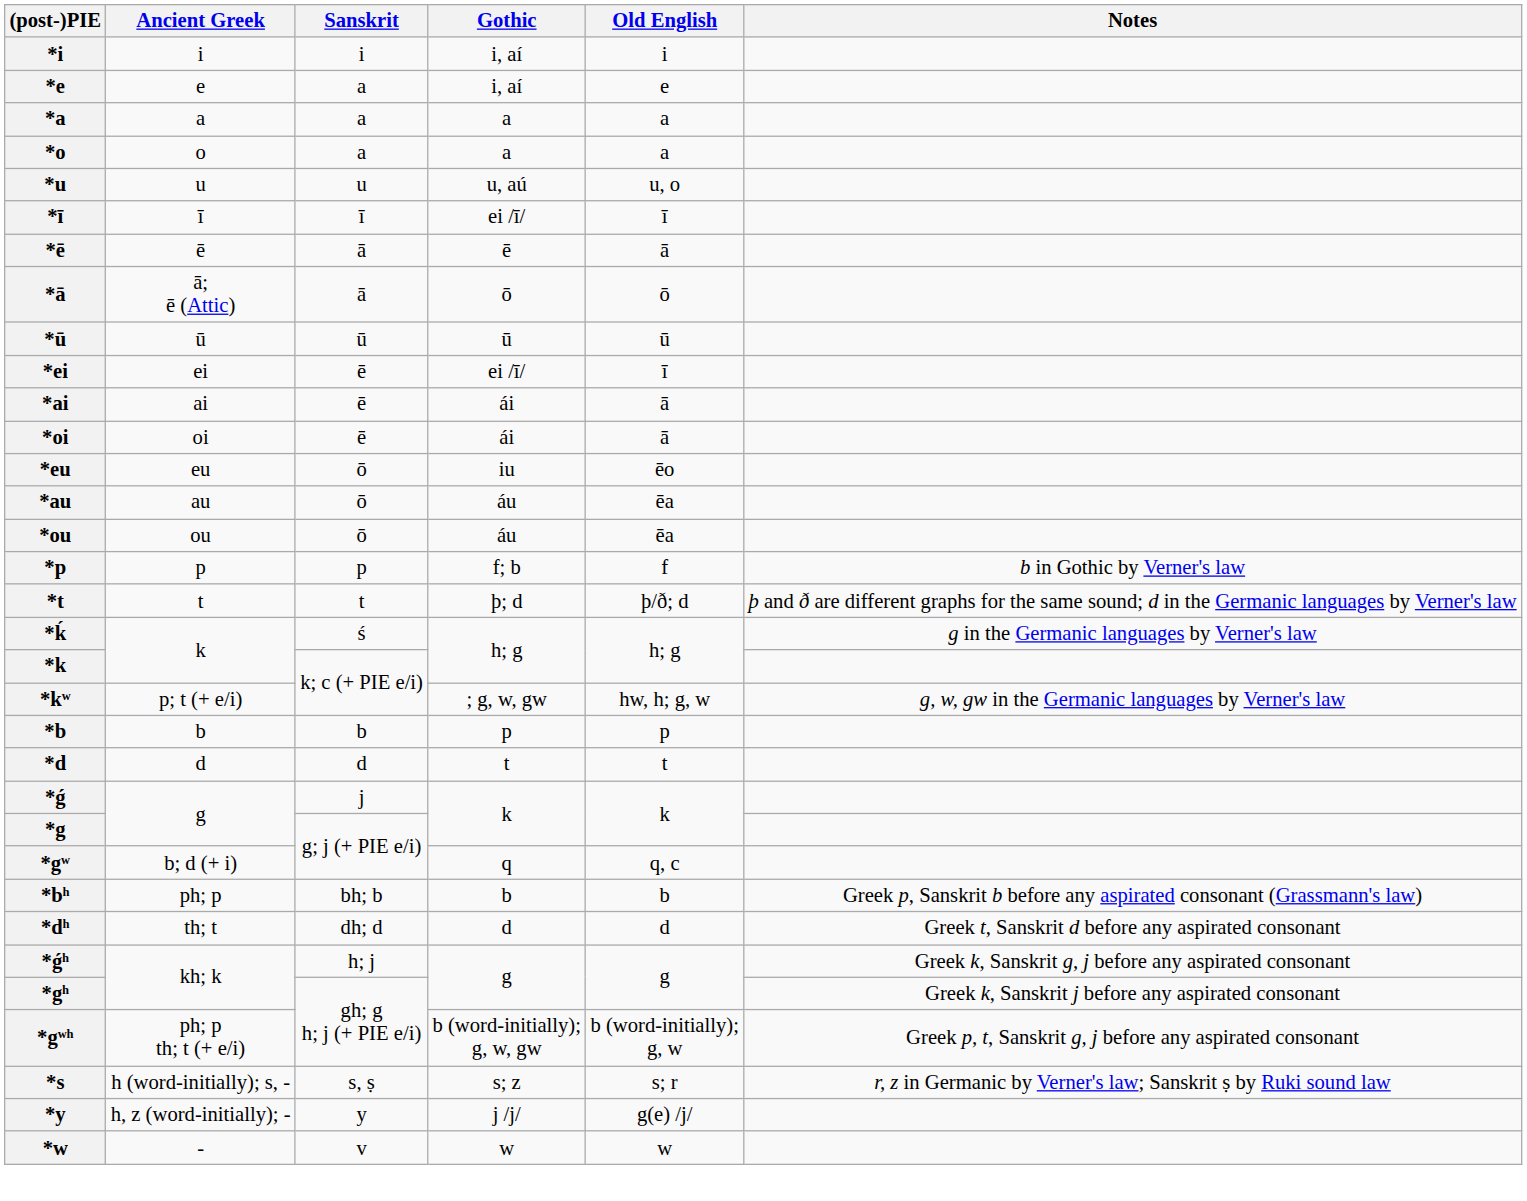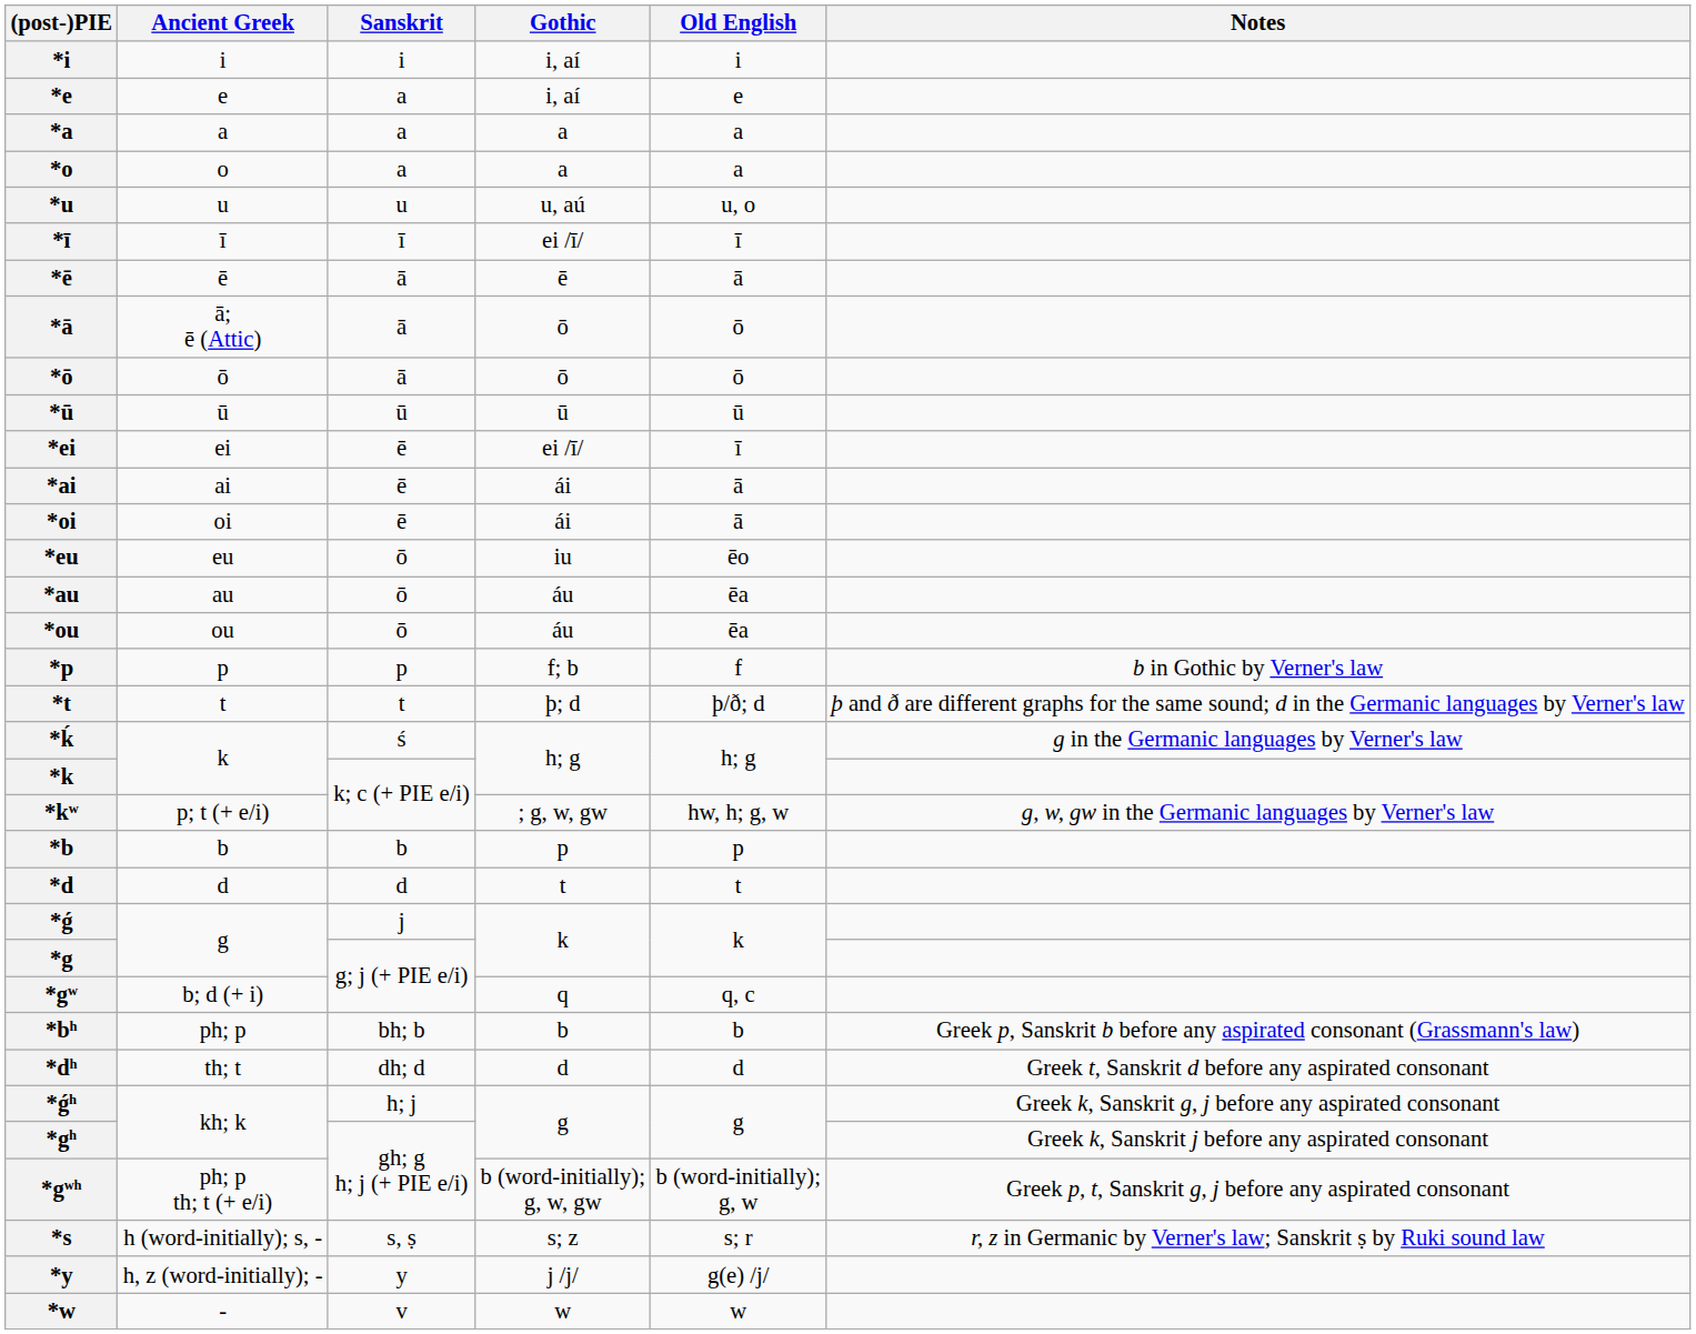 <table class="wikitable" style="text-align: center;">
 <tr>
 <th>(post-)PIE</th>
 <th><a href='#'>Ancient Greek</a></th>
 <th><a href='#'>Sanskrit</a></th>
 <th><a href='#'>Gothic</a></th>
 <th><a href='#'>Old English</a></th>
 <th>Notes</th>
 </tr>
 <tr>
 <th>*i</th>
 <td>i</td>
 <td>i</td>
 <td>i, aí </td>
 <td>i</td>
 <td></td>
 </tr>
 <tr>
 <th>*e</th>
 <td>e</td>
 <td>a</td>
 <td>i, aí </td>
 <td>e</td>
 <td></td>
 </tr>
 <tr>
 <th>*a</th>
 <td>a</td>
 <td>a</td>
 <td>a</td>
 <td>a</td>
 <td></td>
 </tr>
 <tr>
 <th>*o</th>
 <td>o</td>
 <td>a</td>
 <td>a</td>
 <td>a</td>
 <td></td>
 </tr>
 <tr>
 <th>*u</th>
 <td>u</td>
 <td>u</td>
 <td>u, aú </td>
 <td>u, o</td>
 <td></td>
 </tr>
 <tr>
 <th>*ī</th>
 <td>ī</td>
 <td>ī</td>
 <td>ei /ī/</td>
 <td>ī</td>
 <td></td>
 </tr>
 <tr>
 <th>*ē</th>
 <td>ē</td>
 <td>ā</td>
 <td>ē</td>
 <td>ā</td>
 <td></td>
 </tr>
 <tr>
 <th>*ā</th>
 <td>ā;<br>ē (<a href='#'>Attic</a>)</td>
+<td>ā</td>
+<td>ō</td>
+<td>ō</td>
+<td></td>
+</tr>
+<tr>
+<th>*ō</th>
+<td>ō</td>
 <td>ā</td>
 <td>ō</td>
 <td>ō</td>
 <td></td>
 </tr>
 <tr>
 <th>*ū</th>
 <td>ū</td>
 <td>ū</td>
 <td>ū</td>
 <td>ū</td>
 <td></td>
 </tr>
 <tr>
 <th>*ei</th>
 <td>ei</td>
 <td>ē</td>
 <td>ei /ī/</td>
 <td>ī</td>
 <td></td>
 </tr>
 <tr>
 <th>*ai</th>
 <td>ai</td>
 <td>ē</td>
 <td>ái</td>
 <td>ā</td>
 <td></td>
 </tr>
 <tr>
 <th>*oi</th>
 <td>oi</td>
 <td>ē</td>
 <td>ái</td>
 <td>ā</td>
 <td></td>
 </tr>
 <tr>
 <th>*eu</th>
 <td>eu</td>
 <td>ō</td>
 <td>iu</td>
 <td>ēo</td>
 <td></td>
 </tr>
 <tr>
 <th>*au</th>
 <td>au</td>
 <td>ō</td>
 <td>áu</td>
 <td>ēa</td>
 <td></td>
 </tr>
 <tr>
 <th>*ou</th>
 <td>ou</td>
 <td>ō</td>
 <td>áu</td>
 <td>ēa</td>
 <td></td>
 </tr>
 <tr>
 <th>*p</th>
 <td>p</td>
 <td>p</td>
 <td>f; b</td>
 <td>f</td>
 <td><em>b</em> in Gothic by <a href='#'>Verner's law</a></td>
 </tr>
 <tr>
 <th>*t</th>
 <td>t</td>
 <td>t</td>
 <td>þ; d</td>
 <td>þ/ð; d</td>
 <td><em>þ</em> and <em>ð</em> are different graphs for the same sound; <em>d</em> in the <a href='#'>Germanic languages</a> by <a href='#'>Verner's law</a></td>
 </tr>
 <tr>
 <th>*ḱ</th>
 <td rowspan=2>k</td>
 <td>ś</td>
 <td rowspan=2>h; g</td>
 <td rowspan=2>h; g</td>
 <td><em>g</em> in the <a href='#'>Germanic languages</a> by <a href='#'>Verner's law</a></td>
 </tr>
 <tr>
 <th>*k</th>
 <td rowspan=2>k; c (+ PIE e/i)</td>
 <td></td>
 </tr>
 <tr>
 <th>*kʷ</th>
 <td>p; t (+ e/i)</td>
 <td> ; g, w, gw</td>
 <td>hw, h; g, w</td>
 <td><em>g, w, gw</em> in the <a href='#'>Germanic languages</a> by <a href='#'>Verner's law</a></td>
 </tr>
 <tr>
 <th>*b</th>
 <td>b</td>
 <td>b</td>
 <td>p</td>
 <td>p</td>
 <td></td>
 </tr>
 <tr>
 <th>*d</th>
 <td>d</td>
 <td>d</td>
 <td>t</td>
 <td>t</td>
 <td></td>
 </tr>
 <tr>
 <th>*ǵ</th>
 <td rowspan=2>g</td>
 <td>j</td>
 <td rowspan=2>k</td>
 <td rowspan=2>k</td>
 <td></td>
 </tr>
 <tr>
 <th>*g</th>
 <td rowspan=2>g; j (+ PIE e/i)</td>
 <td></td>
 </tr>
 <tr>
 <th>*gʷ</th>
 <td>b; d (+ i)</td>
 <td>q</td>
 <td>q, c</td>
 <td></td>
 </tr>
 <tr>
 <th>*bʰ</th>
 <td>ph; p</td>
 <td>bh; b</td>
 <td>b</td>
 <td>b</td>
 <td>Greek <em>p</em>, Sanskrit <em>b</em> before any <a href='#'>aspirated</a> consonant (<a href='#'>Grassmann's law</a>)</td>
 </tr>
 <tr>
 <th>*dʰ</th>
 <td>th; t</td>
 <td>dh; d</td>
 <td>d</td>
 <td>d</td>
 <td>Greek <em>t</em>, Sanskrit <em>d</em> before any aspirated consonant</td>
 </tr>
 <tr>
 <th>*ǵʰ</th>
 <td rowspan=2>kh; k</td>
 <td>h; j</td>
 <td rowspan=2>g</td>
 <td rowspan=2>g</td>
 <td>Greek <em>k</em>, Sanskrit <em>g, j</em> before any aspirated consonant</td>
 </tr>
 <tr>
 <th>*gʰ</th>
 <td rowspan=2>gh; g<br>h; j (+ PIE e/i)</td>
 <td>Greek <em>k</em>, Sanskrit <em>j</em> before any aspirated consonant</td>
 </tr>
 <tr>
 <th>*gʷʰ</th>
 <td>ph; p<br> th; t (+ e/i)</td>
 <td>b (word-initially);<br>g, w, gw</td>
 <td>b (word-initially);<br>g, w</td>
 <td>Greek <em>p, t</em>, Sanskrit <em>g, j</em> before any aspirated consonant</td>
 </tr>
 <tr>
 <th>*s</th>
 <td>h (word-initially); s, -</td>
 <td>s, ṣ</td>
 <td>s; z</td>
 <td>s; r</td>
 <td><em>r, z</em> in Germanic by <a href='#'>Verner's law</a>; Sanskrit ṣ by <a href='#'>Ruki sound law</a></td>
 </tr>
 <tr>
 <th>*y</th>
 <td>h, z (word-initially); -</td>
 <td>y</td>
 <td>j /j/</td>
 <td>g(e) /j/</td>
 <td></td>
 </tr>
 <tr>
 <th>*w</th>
 <td>-</td>
 <td>v</td>
 <td>w</td>
 <td>w</td>
 <td></td>
 </tr>
 </table>
